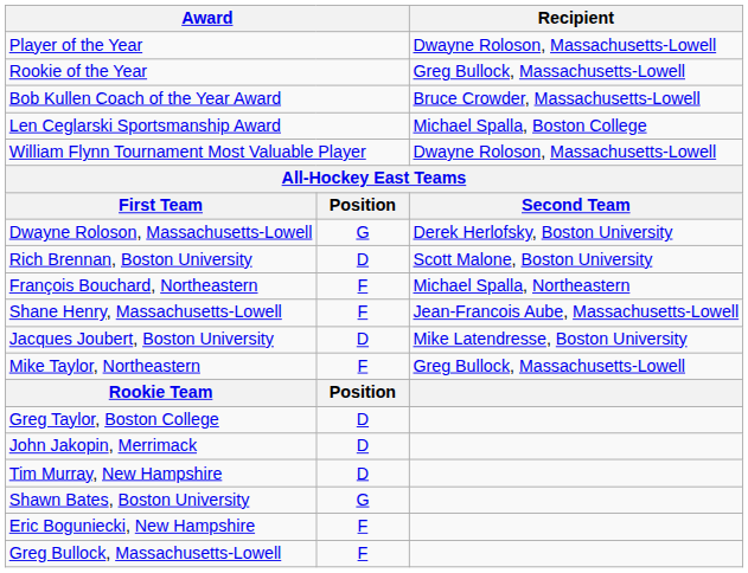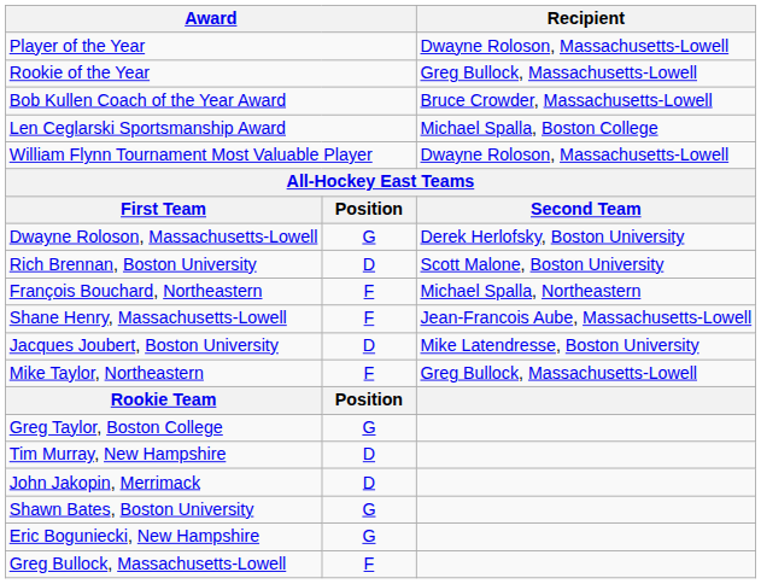 <table class="wikitable">
 <tr>
 <th colspan=2><a href='#'>Award</a></th>
 <th>Recipient</th>
 </tr>
 <tr>
 <td colspan=2><a href='#'>Player of the Year</a></td>
 <td><a href='#'>Dwayne Roloson</a>, <a href='#'>Massachusetts-Lowell</a></td>
 </tr>
 <tr>
 <td colspan=2><a href='#'>Rookie of the Year</a></td>
 <td><a href='#'>Greg Bullock</a>, <a href='#'>Massachusetts-Lowell</a></td>
 </tr>
 <tr>
 <td colspan=2><a href='#'>Bob Kullen Coach of the Year Award</a></td>
 <td><a href='#'>Bruce Crowder</a>, <a href='#'>Massachusetts-Lowell</a></td>
 </tr>
 <tr>
 <td colspan=2><a href='#'>Len Ceglarski Sportsmanship Award</a></td>
 <td><a href='#'>Michael Spalla</a>, <a href='#'>Boston College</a></td>
 </tr>
 <tr>
 <td colspan=2><a href='#'>William Flynn Tournament Most Valuable Player</a></td>
 <td><a href='#'>Dwayne Roloson</a>, <a href='#'>Massachusetts-Lowell</a></td>
 </tr>
 <tr>
 <th colspan=3><a href='#'>All-Hockey East Teams</a></th>
 </tr>
 <tr>
 <th><a href='#'>First Team</a></th>
 <th>  Position  </th>
 <th><a href='#'>Second Team</a></th>
 </tr>
 <tr>
 <td><a href='#'>Dwayne Roloson</a>, <a href='#'>Massachusetts-Lowell</a></td>
 <td align=center><a href='#'>G</a></td>
 <td><a href='#'>Derek Herlofsky</a>, <a href='#'>Boston University</a></td>
 </tr>
 <tr>
 <td><a href='#'>Rich Brennan</a>, <a href='#'>Boston University</a></td>
 <td align=center><a href='#'>D</a></td>
 <td><a href='#'>Scott Malone</a>, <a href='#'>Boston University</a></td>
 </tr>
 <tr>
 <td><a href='#'>François Bouchard</a>, <a href='#'>Northeastern</a></td>
 <td align=center><a href='#'>F</a></td>
 <td><a href='#'>Michael Spalla</a>, <a href='#'>Northeastern</a></td>
 </tr>
 <tr>
 <td><a href='#'>Shane Henry</a>, <a href='#'>Massachusetts-Lowell</a></td>
 <td align=center><a href='#'>F</a></td>
 <td><a href='#'>Jean-Francois Aube</a>, <a href='#'>Massachusetts-Lowell</a></td>
 </tr>
 <tr>
 <td><a href='#'>Jacques Joubert</a>, <a href='#'>Boston University</a></td>
 <td align=center><a href='#'>D</a></td>
 <td><a href='#'>Mike Latendresse</a>, <a href='#'>Boston University</a></td>
 </tr>
 <tr>
 <td><a href='#'>Mike Taylor</a>, <a href='#'>Northeastern</a></td>
 <td align=center><a href='#'>F</a></td>
 <td><a href='#'>Greg Bullock</a>, <a href='#'>Massachusetts-Lowell</a></td>
 </tr>
 <tr>
 <th><a href='#'>Rookie Team</a></th>
 <th>  Position  </th>
 <th></th>
 </tr>
 <tr>
 <td><a href='#'>Greg Taylor</a>, <a href='#'>Boston College</a></td>
+<td align=center><a href='#'>G</a></td>
+<td></td>
+</tr>
+<tr>
+<td><a href='#'>Tim Murray</a>, <a href='#'>New Hampshire</a></td>
 <td align=center><a href='#'>D</a></td>
 <td></td>
 </tr>
 <tr>
 <td><a href='#'>John Jakopin</a>, <a href='#'>Merrimack</a></td>
-<td align=center><a href='#'>D</a></td>
-<td></td>
-</tr>
-<tr>
-<td><a href='#'>Tim Murray</a>, <a href='#'>New Hampshire</a></td>
 <td align=center><a href='#'>D</a></td>
 <td></td>
 </tr>
 <tr>
 <td><a href='#'>Shawn Bates</a>, <a href='#'>Boston University</a></td>
 <td align=center><a href='#'>G</a></td>
 <td></td>
 </tr>
 <tr>
 <td><a href='#'>Eric Boguniecki</a>, <a href='#'>New Hampshire</a></td>
-<td align=center><a href='#'>F</a></td>
+<td align=center><a href='#'>G</a></td>
 <td></td>
 </tr>
 <tr>
 <td><a href='#'>Greg Bullock</a>, <a href='#'>Massachusetts-Lowell</a></td>
 <td align=center><a href='#'>F</a></td>
 <td></td>
 </tr>
 </table>
